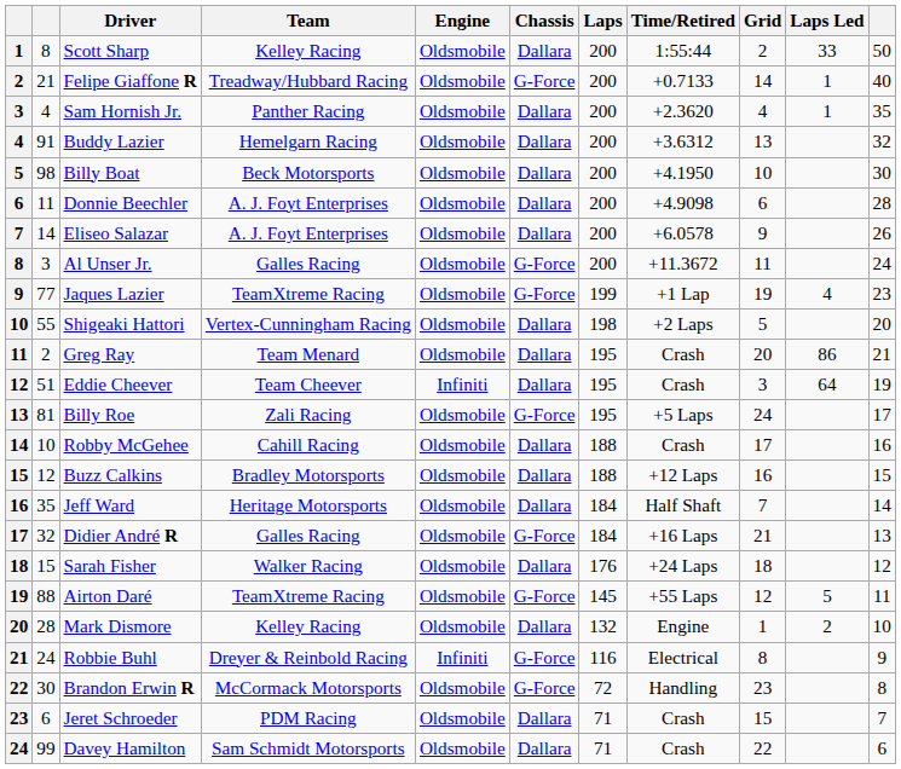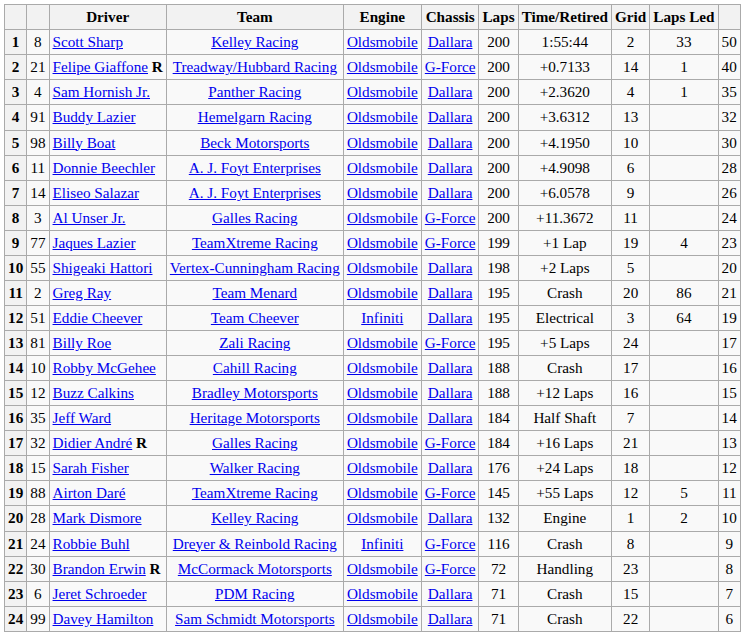 <table class="wikitable" style="text-align:center; font-size: 95%;">
 <tr>
 <th></th>
 <th></th>
 <th>Driver</th>
 <th>Team</th>
 <th>Engine</th>
 <th>Chassis</th>
 <th>Laps</th>
 <th>Time/Retired </th>
 <th>Grid</th>
 <th>Laps Led</th>
 <th></th>
 </tr>
 <tr>
 <th>1</th>
 <td>8</td>
 <td align="left"> <a href='#'>Scott Sharp</a></td>
 <td><a href='#'>Kelley Racing</a></td>
 <td><a href='#'>Oldsmobile</a></td>
 <td><a href='#'>Dallara</a></td>
 <td>200</td>
 <td>1:55:44</td>
 <td>2</td>
 <td>33</td>
 <td>50</td>
 </tr>
 <tr>
 <th>2</th>
 <td>21</td>
 <td align="left"> <a href='#'>Felipe Giaffone</a> <strong><span>R</span></strong></td>
 <td><a href='#'>Treadway/Hubbard Racing</a></td>
 <td><a href='#'>Oldsmobile</a></td>
 <td><a href='#'>G-Force</a></td>
 <td>200</td>
 <td>+0.7133</td>
 <td>14</td>
 <td>1</td>
 <td>40</td>
 </tr>
 <tr>
 <th>3</th>
 <td>4</td>
 <td align="left"> <a href='#'>Sam Hornish Jr.</a></td>
 <td><a href='#'>Panther Racing</a></td>
 <td><a href='#'>Oldsmobile</a></td>
 <td><a href='#'>Dallara</a></td>
 <td>200</td>
 <td>+2.3620</td>
 <td>4</td>
 <td>1</td>
 <td>35</td>
 </tr>
 <tr>
 <th>4</th>
 <td>91</td>
 <td align="left"> <a href='#'>Buddy Lazier</a></td>
 <td><a href='#'>Hemelgarn Racing</a></td>
 <td><a href='#'>Oldsmobile</a></td>
 <td><a href='#'>Dallara</a></td>
 <td>200</td>
 <td>+3.6312</td>
 <td>13</td>
 <td></td>
 <td>32</td>
 </tr>
 <tr>
 <th>5</th>
 <td>98</td>
 <td align="left"> <a href='#'>Billy Boat</a></td>
 <td><a href='#'>Beck Motorsports</a></td>
 <td><a href='#'>Oldsmobile</a></td>
 <td><a href='#'>Dallara</a></td>
 <td>200</td>
 <td>+4.1950</td>
 <td>10</td>
 <td></td>
 <td>30</td>
 </tr>
 <tr>
 <th>6</th>
 <td>11</td>
 <td align="left"> <a href='#'>Donnie Beechler</a></td>
 <td><a href='#'>A. J. Foyt Enterprises</a></td>
 <td><a href='#'>Oldsmobile</a></td>
 <td><a href='#'>Dallara</a></td>
 <td>200</td>
 <td>+4.9098</td>
 <td>6</td>
 <td></td>
 <td>28</td>
 </tr>
 <tr>
 <th>7</th>
 <td>14</td>
 <td align="left"> <a href='#'>Eliseo Salazar</a></td>
 <td><a href='#'>A. J. Foyt Enterprises</a></td>
 <td><a href='#'>Oldsmobile</a></td>
 <td><a href='#'>Dallara</a></td>
 <td>200</td>
 <td>+6.0578</td>
 <td>9</td>
 <td></td>
 <td>26</td>
 </tr>
 <tr>
 <th>8</th>
 <td>3</td>
 <td align="left"> <a href='#'>Al Unser Jr.</a></td>
 <td><a href='#'>Galles Racing</a></td>
 <td><a href='#'>Oldsmobile</a></td>
 <td><a href='#'>G-Force</a></td>
 <td>200</td>
 <td>+11.3672</td>
 <td>11</td>
 <td></td>
 <td>24</td>
 </tr>
 <tr>
 <th>9</th>
 <td>77</td>
 <td align="left"> <a href='#'>Jaques Lazier</a></td>
 <td><a href='#'>TeamXtreme Racing</a></td>
 <td><a href='#'>Oldsmobile</a></td>
 <td><a href='#'>G-Force</a></td>
 <td>199</td>
 <td>+1 Lap</td>
 <td>19</td>
 <td>4</td>
 <td>23</td>
 </tr>
 <tr>
 <th>10</th>
 <td>55</td>
 <td align="left"> <a href='#'>Shigeaki Hattori</a></td>
 <td><a href='#'>Vertex-Cunningham Racing</a></td>
 <td><a href='#'>Oldsmobile</a></td>
 <td><a href='#'>Dallara</a></td>
 <td>198</td>
 <td>+2 Laps</td>
 <td>5</td>
 <td></td>
 <td>20</td>
 </tr>
 <tr>
 <th>11</th>
 <td>2</td>
 <td align="left"> <a href='#'>Greg Ray</a></td>
 <td><a href='#'>Team Menard</a></td>
 <td><a href='#'>Oldsmobile</a></td>
 <td><a href='#'>Dallara</a></td>
 <td>195</td>
 <td>Crash</td>
 <td>20</td>
 <td>86</td>
 <td>21</td>
 </tr>
 <tr>
 <th>12</th>
 <td>51</td>
 <td align="left"> <a href='#'>Eddie Cheever</a></td>
 <td><a href='#'>Team Cheever</a></td>
 <td><a href='#'>Infiniti</a></td>
 <td><a href='#'>Dallara</a></td>
 <td>195</td>
-<td>Crash</td>
+<td>Electrical</td>
 <td>3</td>
 <td>64</td>
 <td>19</td>
 </tr>
 <tr>
 <th>13</th>
 <td>81</td>
 <td align="left"> <a href='#'>Billy Roe</a></td>
 <td><a href='#'>Zali Racing</a></td>
 <td><a href='#'>Oldsmobile</a></td>
 <td><a href='#'>G-Force</a></td>
 <td>195</td>
 <td>+5 Laps</td>
 <td>24</td>
 <td></td>
 <td>17</td>
 </tr>
 <tr>
 <th>14</th>
 <td>10</td>
 <td align="left"> <a href='#'>Robby McGehee</a></td>
 <td><a href='#'>Cahill Racing</a></td>
 <td><a href='#'>Oldsmobile</a></td>
 <td><a href='#'>Dallara</a></td>
 <td>188</td>
 <td>Crash</td>
 <td>17</td>
 <td></td>
 <td>16</td>
 </tr>
 <tr>
 <th>15</th>
 <td>12</td>
 <td align="left"> <a href='#'>Buzz Calkins</a></td>
 <td><a href='#'>Bradley Motorsports</a></td>
 <td><a href='#'>Oldsmobile</a></td>
 <td><a href='#'>Dallara</a></td>
 <td>188</td>
 <td>+12 Laps</td>
 <td>16</td>
 <td></td>
 <td>15</td>
 </tr>
 <tr>
 <th>16</th>
 <td>35</td>
 <td align="left"> <a href='#'>Jeff Ward</a></td>
 <td><a href='#'>Heritage Motorsports</a></td>
 <td><a href='#'>Oldsmobile</a></td>
 <td><a href='#'>Dallara</a></td>
 <td>184</td>
 <td>Half Shaft</td>
 <td>7</td>
 <td></td>
 <td>14</td>
 </tr>
 <tr>
 <th>17</th>
 <td>32</td>
 <td align="left"> <a href='#'>Didier André</a> <strong><span>R</span></strong></td>
 <td><a href='#'>Galles Racing</a></td>
 <td><a href='#'>Oldsmobile</a></td>
 <td><a href='#'>G-Force</a></td>
 <td>184</td>
 <td>+16 Laps</td>
 <td>21</td>
 <td></td>
 <td>13</td>
 </tr>
 <tr>
 <th>18</th>
 <td>15</td>
 <td align="left"> <a href='#'>Sarah Fisher</a></td>
 <td><a href='#'>Walker Racing</a></td>
 <td><a href='#'>Oldsmobile</a></td>
 <td><a href='#'>Dallara</a></td>
 <td>176</td>
 <td>+24 Laps</td>
 <td>18</td>
 <td></td>
 <td>12</td>
 </tr>
 <tr>
 <th>19</th>
 <td>88</td>
 <td align="left"> <a href='#'>Airton Daré</a></td>
 <td><a href='#'>TeamXtreme Racing</a></td>
 <td><a href='#'>Oldsmobile</a></td>
 <td><a href='#'>G-Force</a></td>
 <td>145</td>
 <td>+55 Laps</td>
 <td>12</td>
 <td>5</td>
 <td>11</td>
 </tr>
 <tr>
 <th>20</th>
 <td>28</td>
 <td align="left"> <a href='#'>Mark Dismore</a></td>
 <td><a href='#'>Kelley Racing</a></td>
 <td><a href='#'>Oldsmobile</a></td>
 <td><a href='#'>Dallara</a></td>
 <td>132</td>
 <td>Engine</td>
 <td>1</td>
 <td>2</td>
 <td>10</td>
 </tr>
 <tr>
 <th>21</th>
 <td>24</td>
 <td align="left"> <a href='#'>Robbie Buhl</a></td>
 <td><a href='#'>Dreyer & Reinbold Racing</a></td>
 <td><a href='#'>Infiniti</a></td>
 <td><a href='#'>G-Force</a></td>
 <td>116</td>
-<td>Electrical</td>
+<td>Crash</td>
 <td>8</td>
 <td></td>
 <td>9</td>
 </tr>
 <tr>
 <th>22</th>
 <td>30</td>
 <td align="left"> <a href='#'>Brandon Erwin</a> <strong><span>R</span></strong></td>
 <td><a href='#'>McCormack Motorsports</a></td>
 <td><a href='#'>Oldsmobile</a></td>
 <td><a href='#'>G-Force</a></td>
 <td>72</td>
 <td>Handling</td>
 <td>23</td>
 <td></td>
 <td>8</td>
 </tr>
 <tr>
 <th>23</th>
 <td>6</td>
 <td align="left"> <a href='#'>Jeret Schroeder</a></td>
 <td><a href='#'>PDM Racing</a></td>
 <td><a href='#'>Oldsmobile</a></td>
 <td><a href='#'>Dallara</a></td>
 <td>71</td>
 <td>Crash</td>
 <td>15</td>
 <td></td>
 <td>7</td>
 </tr>
 <tr>
 <th>24</th>
 <td>99</td>
 <td align="left"> <a href='#'>Davey Hamilton</a></td>
 <td><a href='#'>Sam Schmidt Motorsports</a></td>
 <td><a href='#'>Oldsmobile</a></td>
 <td><a href='#'>Dallara</a></td>
 <td>71</td>
 <td>Crash</td>
 <td>22</td>
 <td></td>
 <td>6</td>
 </tr>
 <tr>
 </tr>
 </table>
